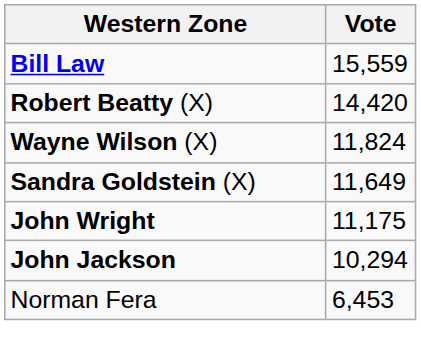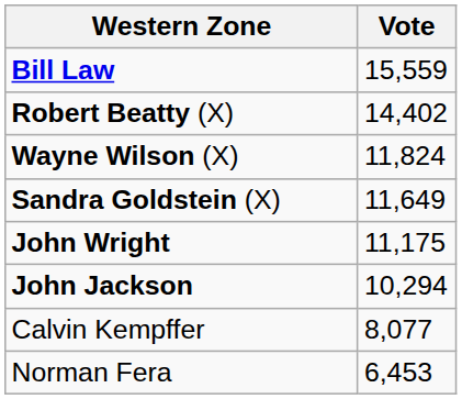 <table class="wikitable">
 <tr>
 <th bgcolor="#DDDDFF" width="200px">Western Zone</th>
 <th bgcolor="#DDDDFF" width="50px">Vote</th>
 </tr>
 <tr>
 <td><strong><a href='#'>Bill Law</a></strong></td>
 <td>15,559</td>
 </tr>
 <tr>
 <td><strong>Robert Beatty</strong> (X)</td>
-<td>14,420</td>
+<td>14,402</td>
 </tr>
 <tr>
 <td><strong>Wayne Wilson</strong> (X)</td>
 <td>11,824</td>
 </tr>
 <tr>
 <td><strong>Sandra Goldstein</strong> (X)</td>
 <td>11,649</td>
 </tr>
 <tr>
 <td><strong>John Wright</strong></td>
 <td>11,175</td>
 </tr>
 <tr>
 <td><strong>John Jackson</strong></td>
 <td>10,294</td>
 </tr>
 <tr>
+<td>Calvin Kempffer</td>
+<td>8,077</td>
+</tr>
+<tr>
 <td>Norman Fera</td>
 <td>6,453</td>
 </tr>
 </table>
